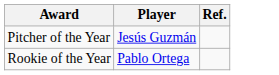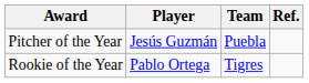 <table class="wikitable">
 <tr>
 <th>Award</th>
 <th>Player</th>
+<th>Team</th>
 <th>Ref.</th>
 </tr>
 <tr>
 <td scope="row">Pitcher of the Year</td>
 <td> <a href='#'>Jesús Guzmán</a></td>
+<td><a href='#'>Puebla</a></td>
 <td align=center></td>
 </tr>
 <tr>
 <td scope="row">Rookie of the Year</td>
 <td> <a href='#'>Pablo Ortega</a></td>
+<td><a href='#'>Tigres</a></td>
 <td align=center></td>
 </tr>
 </table>
